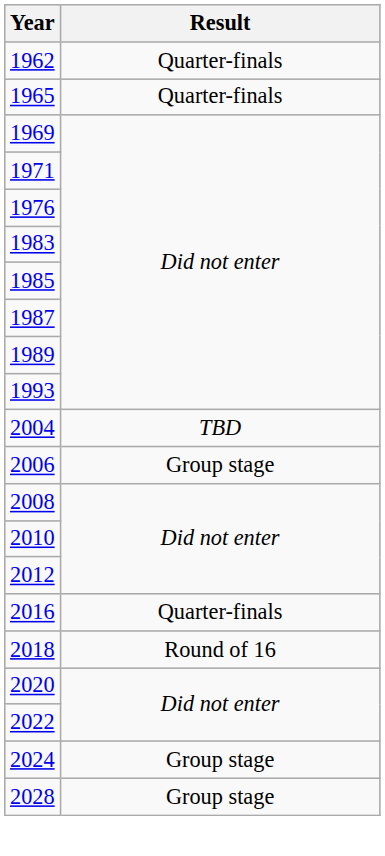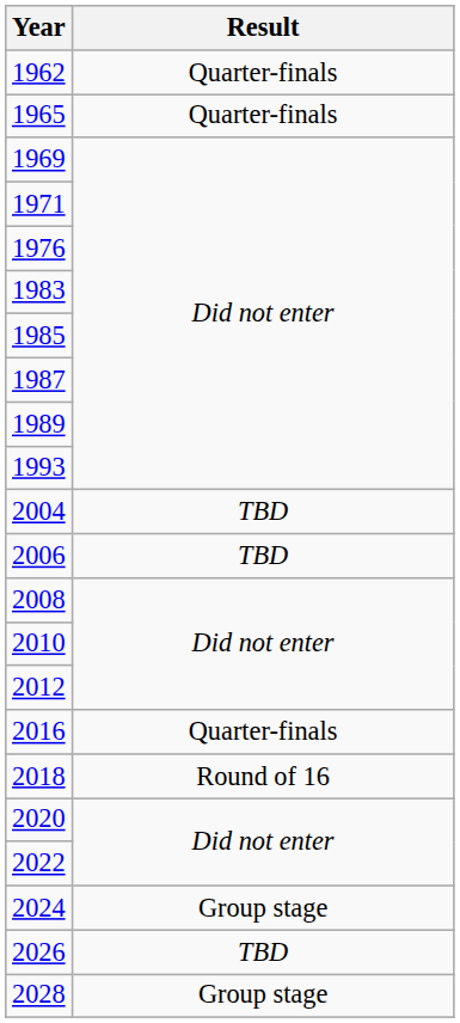 <table class="wikitable" style="text-align: center; font-size:90%">
 <tr>
 <th>Year</th>
 <th style="width:200px">Result</th>
 </tr>
 <tr>
 <td> <a href='#'>1962</a></td>
 <td>Quarter-finals</td>
 </tr>
 <tr>
 <td> <a href='#'>1965</a></td>
 <td>Quarter-finals</td>
 </tr>
 <tr>
 <td> <a href='#'>1969</a></td>
 <td rowspan="8"><em>Did not enter</em></td>
 </tr>
 <tr>
 <td> <a href='#'>1971</a></td>
 </tr>
 <tr>
 <td> <a href='#'>1976</a></td>
 </tr>
 <tr>
 <td> <a href='#'>1983</a></td>
 </tr>
 <tr>
 <td> <a href='#'>1985</a></td>
 </tr>
 <tr>
 <td> <a href='#'>1987</a></td>
 </tr>
 <tr>
 <td> <a href='#'>1989</a></td>
 </tr>
 <tr>
 <td> <a href='#'>1993</a></td>
 </tr>
 <tr>
 <td> <a href='#'>2004</a></td>
 <td><em>TBD</em></td>
 </tr>
 <tr>
 <td> <a href='#'>2006</a></td>
-<td>Group stage</td>
+<td><em>TBD</em></td>
 </tr>
 <tr>
 <td> <a href='#'>2008</a></td>
 <td rowspan="3"><em>Did not enter</em></td>
 </tr>
 <tr>
 <td> <a href='#'>2010</a></td>
 </tr>
 <tr>
 <td> <a href='#'>2012</a></td>
 </tr>
 <tr>
 <td> <a href='#'>2016</a></td>
 <td>Quarter-finals</td>
 </tr>
 <tr>
 <td> <a href='#'>2018</a></td>
 <td>Round of 16</td>
 </tr>
 <tr>
 <td> <a href='#'>2020</a></td>
 <td rowspan="2"><em>Did not enter</em></td>
 </tr>
 <tr>
 <td> <a href='#'>2022</a></td>
 </tr>
 <tr>
 <td> <a href='#'>2024</a></td>
 <td>Group stage</td>
 </tr>
 <tr>
+<td> <a href='#'>2026</a></td>
+<td><em>TBD</em></td>
+</tr>
+<tr>
 <td> <a href='#'>2028</a></td>
 <td>Group stage</td>
 </tr>
 </table>
